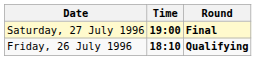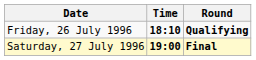 <table class="wikitable">
 <tr>
 <th>Date</th>
 <th>Time</th>
 <th>Round</th>
 </tr>
+<tr>
+<td>Friday, 26 July 1996</td>
+<td><strong>18:10</strong></td>
+<td><strong>Qualifying</strong></td>
+</tr>
 <tr style=background:lemonchiffon>
 <td>Saturday, 27 July 1996</td>
 <td><strong>19:00</strong></td>
 <td><strong>Final</strong></td>
 </tr>
-<tr>
-<td>Friday, 26 July 1996</td>
-<td><strong>18:10</strong></td>
-<td><strong>Qualifying</strong></td>
-</tr>
 </table>
